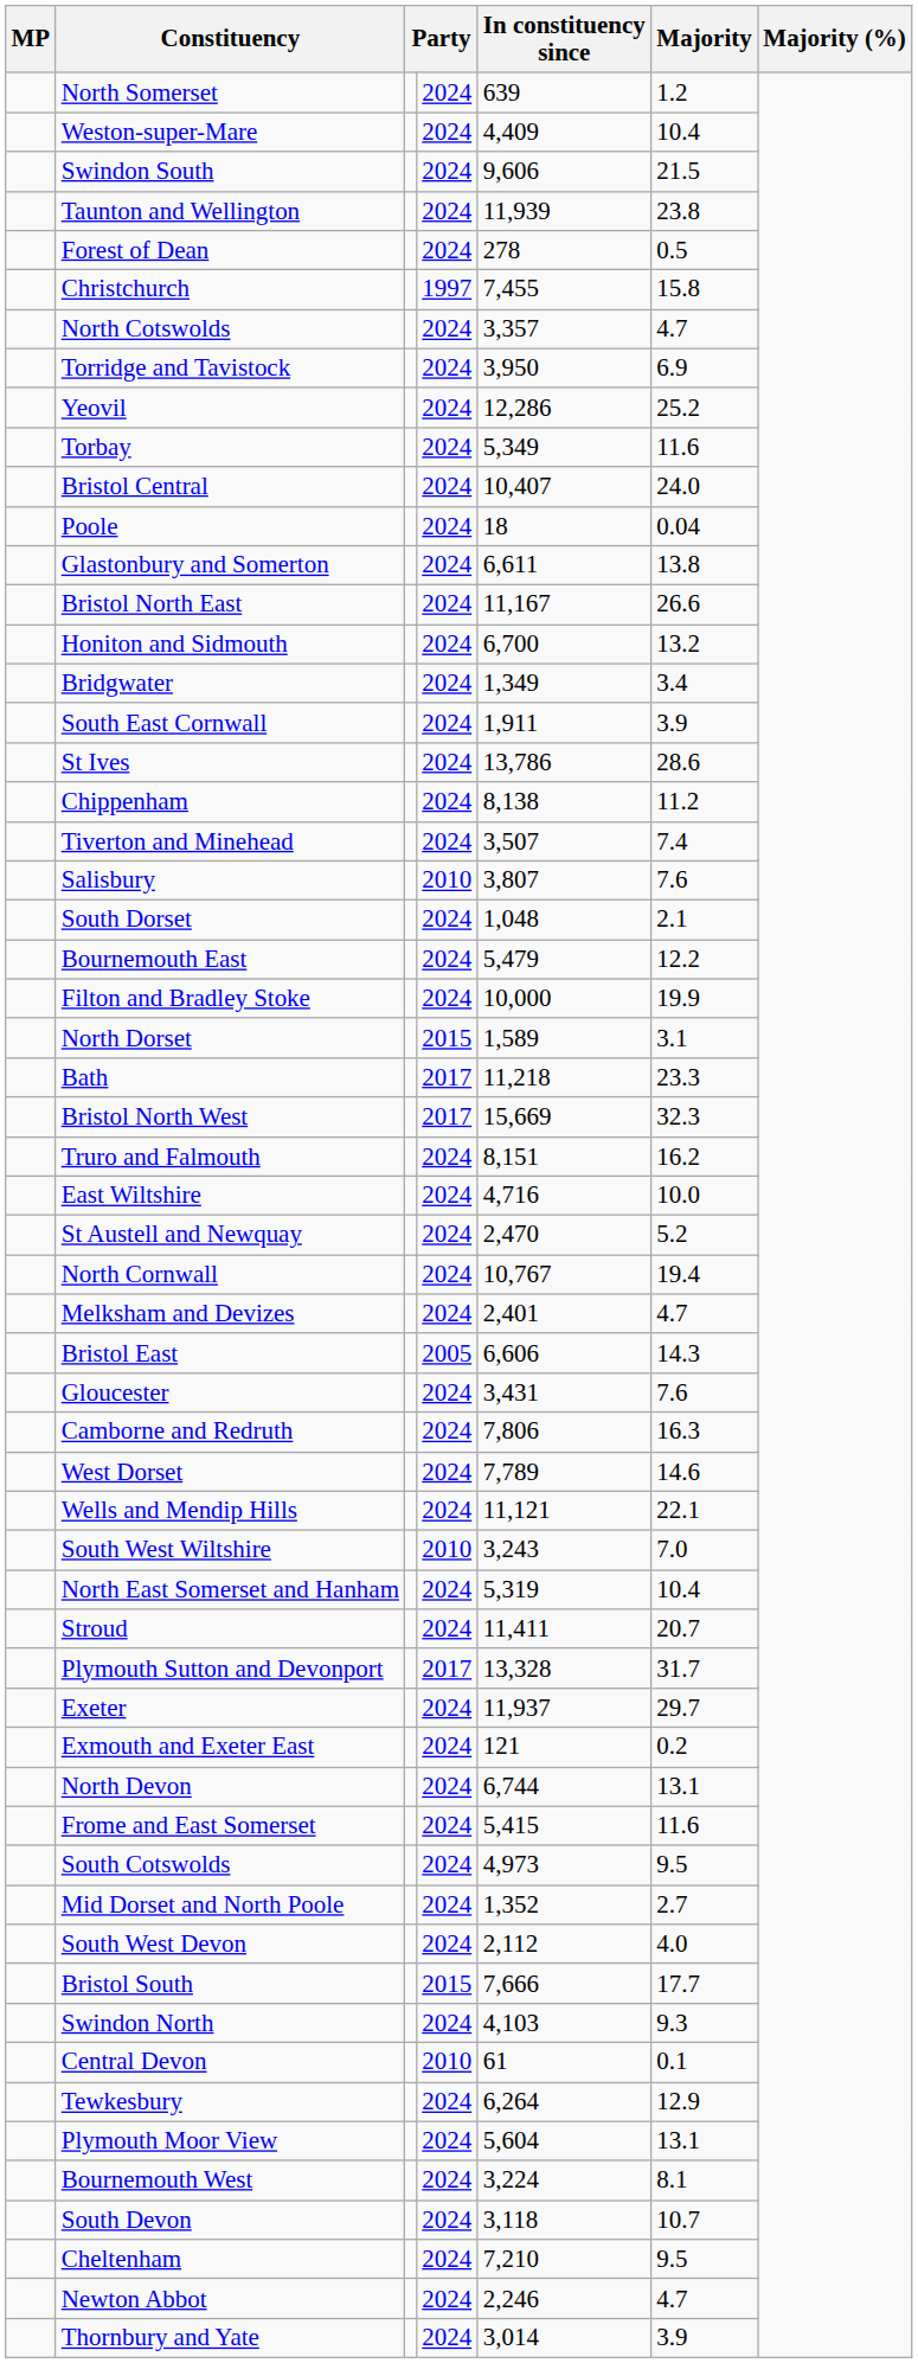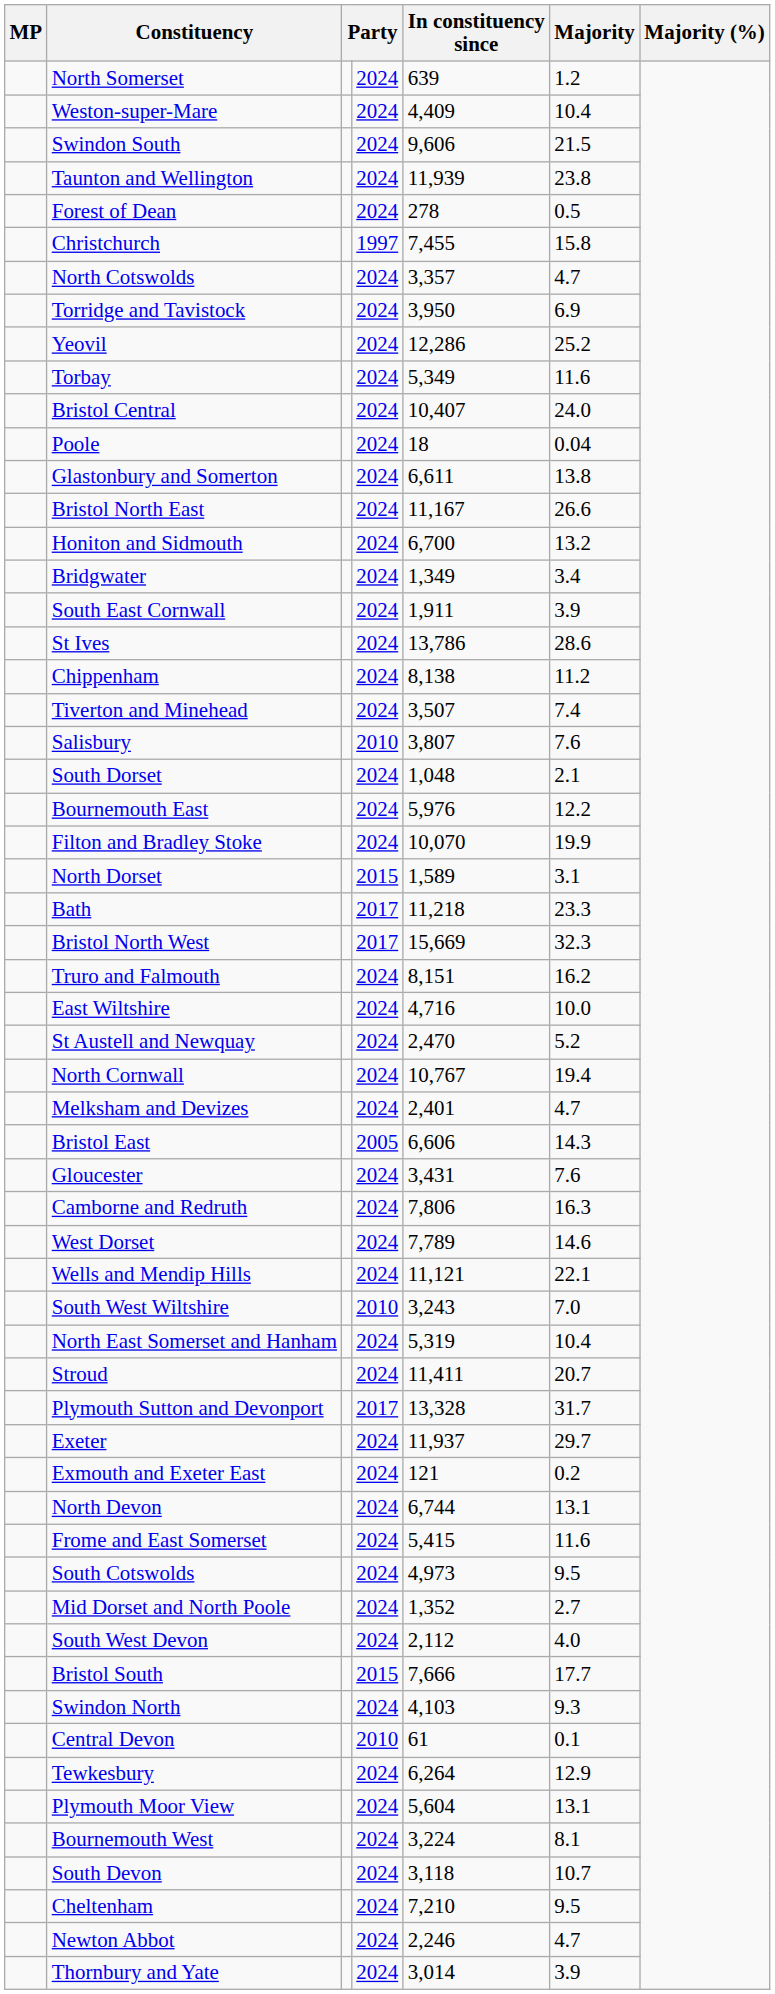 <table class="wikitable sortable">
 <tr>
 <th>MP</th>
 <th>Constituency</th>
 <th colspan="2">Party</th>
 <th>In constituency<br>since</th>
 <th>Majority</th>
 <th>Majority (%)</th>
 </tr>
 <tr>
 <td></td>
 <td><a href='#'>North Somerset</a></td>
 <td></td>
 <td><a href='#'>2024</a></td>
 <td>639</td>
 <td>1.2</td>
 </tr>
 <tr>
 <td></td>
 <td><a href='#'>Weston-super-Mare</a></td>
 <td></td>
 <td><a href='#'>2024</a></td>
 <td>4,409</td>
 <td>10.4</td>
 </tr>
 <tr>
 <td></td>
 <td><a href='#'>Swindon South</a></td>
 <td></td>
 <td><a href='#'>2024</a></td>
 <td>9,606</td>
 <td>21.5</td>
 </tr>
 <tr>
 <td></td>
 <td><a href='#'>Taunton and Wellington</a></td>
 <td></td>
 <td><a href='#'>2024</a></td>
 <td>11,939</td>
 <td>23.8</td>
 </tr>
 <tr>
 <td></td>
 <td><a href='#'>Forest of Dean</a></td>
 <td></td>
 <td><a href='#'>2024</a></td>
 <td>278</td>
 <td>0.5</td>
 </tr>
 <tr>
 <td></td>
 <td><a href='#'>Christchurch</a></td>
 <td></td>
 <td><a href='#'>1997</a></td>
 <td>7,455</td>
 <td>15.8</td>
 </tr>
 <tr>
 <td></td>
 <td><a href='#'>North Cotswolds</a></td>
 <td></td>
 <td><a href='#'>2024</a></td>
 <td>3,357</td>
 <td>4.7</td>
 </tr>
 <tr>
 <td></td>
 <td><a href='#'>Torridge and Tavistock</a></td>
 <td></td>
 <td><a href='#'>2024</a></td>
 <td>3,950</td>
 <td>6.9</td>
 </tr>
 <tr>
 <td></td>
 <td><a href='#'>Yeovil</a></td>
 <td></td>
 <td><a href='#'>2024</a></td>
 <td>12,286</td>
 <td>25.2</td>
 </tr>
 <tr>
 <td></td>
 <td><a href='#'>Torbay</a></td>
 <td></td>
 <td><a href='#'>2024</a></td>
 <td>5,349</td>
 <td>11.6</td>
 </tr>
 <tr>
 <td></td>
 <td><a href='#'>Bristol Central</a></td>
 <td></td>
 <td><a href='#'>2024</a></td>
 <td>10,407</td>
 <td>24.0</td>
 </tr>
 <tr>
 <td></td>
 <td><a href='#'>Poole</a></td>
 <td></td>
 <td><a href='#'>2024</a></td>
 <td>18</td>
 <td>0.04</td>
 </tr>
 <tr>
 <td></td>
 <td><a href='#'>Glastonbury and Somerton</a></td>
 <td></td>
 <td><a href='#'>2024</a></td>
 <td>6,611</td>
 <td>13.8</td>
 </tr>
 <tr>
 <td></td>
 <td><a href='#'>Bristol North East</a></td>
 <td></td>
 <td><a href='#'>2024</a></td>
 <td>11,167</td>
 <td>26.6</td>
 </tr>
 <tr>
 <td></td>
 <td><a href='#'>Honiton and Sidmouth</a></td>
 <td></td>
 <td><a href='#'>2024</a></td>
 <td>6,700</td>
 <td>13.2</td>
 </tr>
 <tr>
 <td></td>
 <td><a href='#'>Bridgwater</a></td>
 <td></td>
 <td><a href='#'>2024</a></td>
 <td>1,349</td>
 <td>3.4</td>
 </tr>
 <tr>
 <td></td>
 <td><a href='#'>South East Cornwall</a></td>
 <td></td>
 <td><a href='#'>2024</a></td>
 <td>1,911</td>
 <td>3.9</td>
 </tr>
 <tr>
 <td></td>
 <td><a href='#'>St Ives</a></td>
 <td></td>
 <td><a href='#'>2024</a></td>
 <td>13,786</td>
 <td>28.6</td>
 </tr>
 <tr>
 <td></td>
 <td><a href='#'>Chippenham</a></td>
 <td></td>
 <td><a href='#'>2024</a></td>
 <td>8,138</td>
 <td>11.2</td>
 </tr>
 <tr>
 <td></td>
 <td><a href='#'>Tiverton and Minehead</a></td>
 <td></td>
 <td><a href='#'>2024</a></td>
 <td>3,507</td>
 <td>7.4</td>
 </tr>
 <tr>
 <td></td>
 <td><a href='#'>Salisbury</a></td>
 <td></td>
 <td><a href='#'>2010</a></td>
 <td>3,807</td>
 <td>7.6</td>
 </tr>
 <tr>
 <td></td>
 <td><a href='#'>South Dorset</a></td>
 <td></td>
 <td><a href='#'>2024</a></td>
 <td>1,048</td>
 <td>2.1</td>
 </tr>
 <tr>
 <td></td>
 <td><a href='#'>Bournemouth East</a></td>
 <td></td>
 <td><a href='#'>2024</a></td>
-<td>5,479</td>
+<td>5,976</td>
 <td>12.2</td>
 </tr>
 <tr>
 <td></td>
 <td><a href='#'>Filton and Bradley Stoke</a></td>
 <td></td>
 <td><a href='#'>2024</a></td>
-<td>10,000</td>
+<td>10,070</td>
 <td>19.9</td>
 </tr>
 <tr>
 <td></td>
 <td><a href='#'>North Dorset</a></td>
 <td></td>
 <td><a href='#'>2015</a></td>
 <td>1,589</td>
 <td>3.1</td>
 </tr>
 <tr>
 <td></td>
 <td><a href='#'>Bath</a></td>
 <td></td>
 <td><a href='#'>2017</a></td>
 <td>11,218</td>
 <td>23.3</td>
 </tr>
 <tr>
 <td></td>
 <td><a href='#'>Bristol North West</a></td>
 <td></td>
 <td><a href='#'>2017</a></td>
 <td>15,669</td>
 <td>32.3</td>
 </tr>
 <tr>
 <td></td>
 <td><a href='#'>Truro and Falmouth</a></td>
 <td></td>
 <td><a href='#'>2024</a></td>
 <td>8,151</td>
 <td>16.2</td>
 </tr>
 <tr>
 <td></td>
 <td><a href='#'>East Wiltshire</a></td>
 <td></td>
 <td><a href='#'>2024</a></td>
 <td>4,716</td>
 <td>10.0</td>
 </tr>
 <tr>
 <td></td>
 <td><a href='#'>St Austell and Newquay</a></td>
 <td></td>
 <td><a href='#'>2024</a></td>
 <td>2,470</td>
 <td>5.2</td>
 </tr>
 <tr>
 <td></td>
 <td><a href='#'>North Cornwall</a></td>
 <td></td>
 <td><a href='#'>2024</a></td>
 <td>10,767</td>
 <td>19.4</td>
 </tr>
 <tr>
 <td></td>
 <td><a href='#'>Melksham and Devizes</a></td>
 <td></td>
 <td><a href='#'>2024</a></td>
 <td>2,401</td>
 <td>4.7</td>
 </tr>
 <tr>
 <td></td>
 <td><a href='#'>Bristol East</a></td>
 <td></td>
 <td><a href='#'>2005</a></td>
 <td>6,606</td>
 <td>14.3</td>
 </tr>
 <tr>
 <td></td>
 <td><a href='#'>Gloucester</a></td>
 <td></td>
 <td><a href='#'>2024</a></td>
 <td>3,431</td>
 <td>7.6</td>
 </tr>
 <tr>
 <td></td>
 <td><a href='#'>Camborne and Redruth</a></td>
 <td></td>
 <td><a href='#'>2024</a></td>
 <td>7,806</td>
 <td>16.3</td>
 </tr>
 <tr>
 <td></td>
 <td><a href='#'>West Dorset</a></td>
 <td></td>
 <td><a href='#'>2024</a></td>
 <td>7,789</td>
 <td>14.6</td>
 </tr>
 <tr>
 <td></td>
 <td><a href='#'>Wells and Mendip Hills</a></td>
 <td></td>
 <td><a href='#'>2024</a></td>
 <td>11,121</td>
 <td>22.1</td>
 </tr>
 <tr>
 <td></td>
 <td><a href='#'>South West Wiltshire</a></td>
 <td></td>
 <td><a href='#'>2010</a></td>
 <td>3,243</td>
 <td>7.0</td>
 </tr>
 <tr>
 <td></td>
 <td><a href='#'>North East Somerset and Hanham</a></td>
 <td></td>
 <td><a href='#'>2024</a></td>
 <td>5,319</td>
 <td>10.4</td>
 </tr>
 <tr>
 <td></td>
 <td><a href='#'>Stroud</a></td>
 <td></td>
 <td><a href='#'>2024</a></td>
 <td>11,411</td>
 <td>20.7</td>
 </tr>
 <tr>
 <td></td>
 <td><a href='#'>Plymouth Sutton and Devonport</a></td>
 <td></td>
 <td><a href='#'>2017</a></td>
 <td>13,328</td>
 <td>31.7</td>
 </tr>
 <tr>
 <td></td>
 <td><a href='#'>Exeter</a></td>
 <td></td>
 <td><a href='#'>2024</a></td>
 <td>11,937</td>
 <td>29.7</td>
 </tr>
 <tr>
 <td></td>
 <td><a href='#'>Exmouth and Exeter East</a></td>
 <td></td>
 <td><a href='#'>2024</a></td>
 <td>121</td>
 <td>0.2</td>
 </tr>
 <tr>
 <td></td>
 <td><a href='#'>North Devon</a></td>
 <td></td>
 <td><a href='#'>2024</a></td>
 <td>6,744</td>
 <td>13.1</td>
 </tr>
 <tr>
 <td></td>
 <td><a href='#'>Frome and East Somerset</a></td>
 <td></td>
 <td><a href='#'>2024</a></td>
 <td>5,415</td>
 <td>11.6</td>
 </tr>
 <tr>
 <td></td>
 <td><a href='#'>South Cotswolds</a></td>
 <td></td>
 <td><a href='#'>2024</a></td>
 <td>4,973</td>
 <td>9.5</td>
 </tr>
 <tr>
 <td></td>
 <td><a href='#'>Mid Dorset and North Poole</a></td>
 <td></td>
 <td><a href='#'>2024</a></td>
 <td>1,352</td>
 <td>2.7</td>
 </tr>
 <tr>
 <td></td>
 <td><a href='#'>South West Devon</a></td>
 <td></td>
 <td><a href='#'>2024</a></td>
 <td>2,112</td>
 <td>4.0</td>
 </tr>
 <tr>
 <td></td>
 <td><a href='#'>Bristol South</a></td>
 <td></td>
 <td><a href='#'>2015</a></td>
 <td>7,666</td>
 <td>17.7</td>
 </tr>
 <tr>
 <td></td>
 <td><a href='#'>Swindon North</a></td>
 <td></td>
 <td><a href='#'>2024</a></td>
 <td>4,103</td>
 <td>9.3</td>
 </tr>
 <tr>
 <td></td>
 <td><a href='#'>Central Devon</a></td>
 <td></td>
 <td><a href='#'>2010</a></td>
 <td>61</td>
 <td>0.1</td>
 </tr>
 <tr>
 <td></td>
 <td><a href='#'>Tewkesbury</a></td>
 <td></td>
 <td><a href='#'>2024</a></td>
 <td>6,264</td>
 <td>12.9</td>
 </tr>
 <tr>
 <td></td>
 <td><a href='#'>Plymouth Moor View</a></td>
 <td></td>
 <td><a href='#'>2024</a></td>
 <td>5,604</td>
 <td>13.1</td>
 </tr>
 <tr>
 <td></td>
 <td><a href='#'>Bournemouth West</a></td>
 <td></td>
 <td><a href='#'>2024</a></td>
 <td>3,224</td>
 <td>8.1</td>
 </tr>
 <tr>
 <td></td>
 <td><a href='#'>South Devon</a></td>
 <td></td>
 <td><a href='#'>2024</a></td>
 <td>3,118</td>
 <td>10.7</td>
 </tr>
 <tr>
 <td></td>
 <td><a href='#'>Cheltenham</a></td>
 <td></td>
 <td><a href='#'>2024</a></td>
 <td>7,210</td>
 <td>9.5</td>
 </tr>
 <tr>
 <td></td>
 <td><a href='#'>Newton Abbot</a></td>
 <td></td>
 <td><a href='#'>2024</a></td>
 <td>2,246</td>
 <td>4.7</td>
 </tr>
 <tr>
 <td></td>
 <td><a href='#'>Thornbury and Yate</a></td>
 <td></td>
 <td><a href='#'>2024</a></td>
 <td>3,014</td>
 <td>3.9</td>
 </tr>
 </table>
